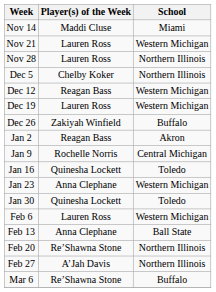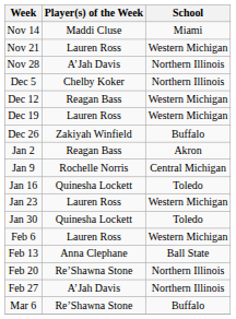 <table class=wikitable style="text-align:center">
 <tr>
 <th>Week</th>
 <th>Player(s) of the Week</th>
 <th>School</th>
 </tr>
 <tr>
 <td>Nov 14</td>
 <td>Maddi Cluse</td>
 <td>Miami</td>
 </tr>
 <tr>
 <td>Nov 21</td>
 <td>Lauren Ross</td>
 <td>Western Michigan</td>
 </tr>
 <tr>
 <td>Nov 28</td>
-<td>Lauren Ross</td>
+<td>A’Jah Davis</td>
 <td>Northern Illinois</td>
 </tr>
 <tr>
 <td>Dec 5</td>
 <td>Chelby Koker</td>
 <td>Northern Illinois</td>
 </tr>
 <tr>
 <td>Dec 12</td>
 <td>Reagan Bass</td>
 <td>Western Michigan</td>
 </tr>
 <tr>
 <td>Dec 19</td>
 <td>Lauren Ross</td>
 <td>Western Michigan</td>
 </tr>
 <tr>
 <td>Dec 26</td>
 <td>Zakiyah Winfield</td>
 <td>Buffalo</td>
 </tr>
 <tr>
 <td>Jan 2</td>
 <td>Reagan Bass</td>
 <td>Akron</td>
 </tr>
 <tr>
 <td>Jan 9</td>
 <td>Rochelle Norris</td>
 <td>Central Michigan</td>
 </tr>
 <tr>
 <td>Jan 16</td>
 <td>Quinesha Lockett</td>
 <td>Toledo</td>
 </tr>
 <tr>
 <td>Jan 23</td>
-<td>Anna Clephane</td>
+<td>Lauren Ross</td>
 <td>Western Michigan</td>
 </tr>
 <tr>
 <td>Jan 30</td>
 <td>Quinesha Lockett</td>
 <td>Toledo</td>
 </tr>
 <tr>
 <td>Feb 6</td>
 <td>Lauren Ross</td>
 <td>Western Michigan</td>
 </tr>
 <tr>
 <td>Feb 13</td>
 <td>Anna Clephane</td>
 <td>Ball State</td>
 </tr>
 <tr>
 <td>Feb 20</td>
 <td>Re’Shawna Stone</td>
 <td>Northern Illinois</td>
 </tr>
 <tr>
 <td>Feb 27</td>
 <td>A’Jah Davis</td>
 <td>Northern Illinois</td>
 </tr>
 <tr>
 <td>Mar 6</td>
 <td>Re’Shawna Stone</td>
 <td>Buffalo</td>
 </tr>
 <tr>
 </tr>
 </table>
